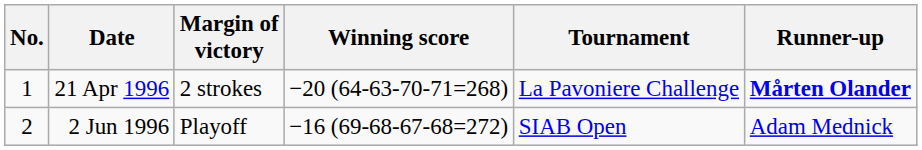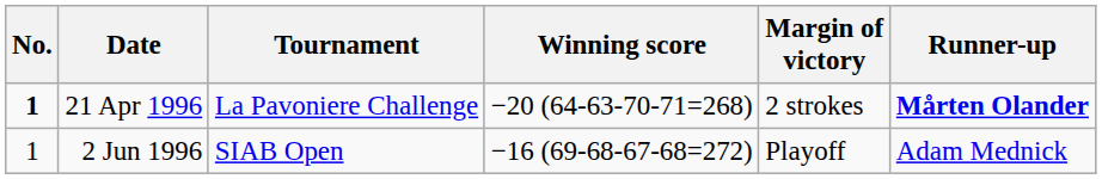 <table class="wikitable" style="font-size:95%;">
 <tr>
 <th>No.</th>
 <th>Date</th>
+<th>Tournament</th>
+<th>Winning score</th>
 <th>Margin of<br>victory</th>
-<th>Winning score</th>
-<th>Tournament</th>
 <th>Runner-up</th>
 </tr>
 <tr>
-<td align=center>1</td>
+<td align=center><strong>1</strong></td>
 <td align=right>21 Apr <a href='#'>1996</a></td>
+<td><a href='#'>La Pavoniere Challenge</a></td>
+<td>−20 (64-63-70-71=268)</td>
 <td>2 strokes</td>
-<td>−20 (64-63-70-71=268)</td>
-<td><a href='#'>La Pavoniere Challenge</a></td>
 <td><strong> <a href='#'>Mårten Olander</a></strong></td>
 </tr>
 <tr>
-<td align=center>2</td>
+<td align=center>1</td>
 <td align=right>2 Jun 1996</td>
+<td><a href='#'>SIAB Open</a></td>
+<td>−16 (69-68-67-68=272)</td>
 <td>Playoff</td>
-<td>−16 (69-68-67-68=272)</td>
-<td><a href='#'>SIAB Open</a></td>
 <td> <a href='#'>Adam Mednick</a></td>
 </tr>
 </table>
